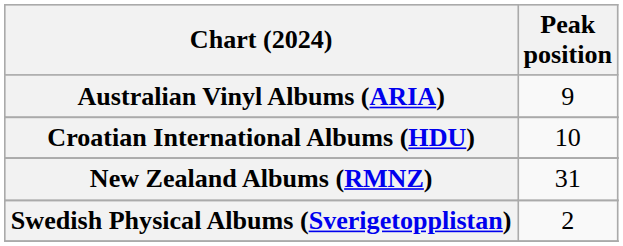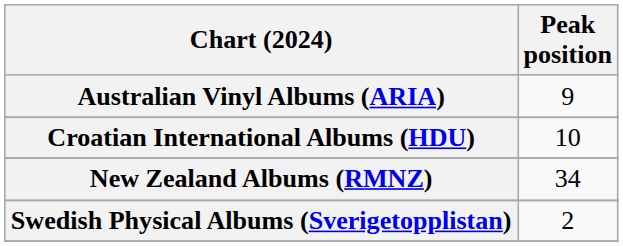 <table class="wikitable sortable plainrowheaders" style="text-align:center">
 <tr>
 <th scope="col">Chart (2024)</th>
 <th scope="col">Peak<br>position</th>
 </tr>
 <tr>
 <th scope="row">Australian Vinyl Albums (<a href='#'>ARIA</a>)</th>
 <td>9</td>
 </tr>
 <tr>
 </tr>
 <tr>
 </tr>
 <tr>
 </tr>
 <tr>
 <th scope="row">Croatian International Albums (<a href='#'>HDU</a>)</th>
 <td>10</td>
 </tr>
 <tr>
 </tr>
 <tr>
 <th scope="row">New Zealand Albums (<a href='#'>RMNZ</a>)</th>
-<td>31</td>
+<td>34</td>
 </tr>
 <tr>
 </tr>
 <tr>
 </tr>
 <tr>
 <th scope="row">Swedish Physical Albums (<a href='#'>Sverigetopplistan</a>)</th>
 <td>2</td>
 </tr>
 <tr>
 </tr>
 <tr>
 </tr>
 <tr>
 </tr>
 <tr>
 </tr>
 </table>
